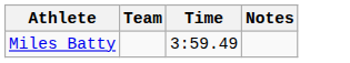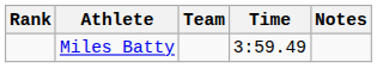 <table class="wikitable sortable">
 <tr>
+<th>Rank</th>
 <th>Athlete</th>
 <th>Team</th>
 <th>Time</th>
 <th>Notes</th>
 </tr>
 <tr>
+<td align=center></td>
 <td><a href='#'>Miles Batty</a></td>
 <td></td>
 <td>3:59.49</td>
 <td></td>
 </tr>
 </table>
